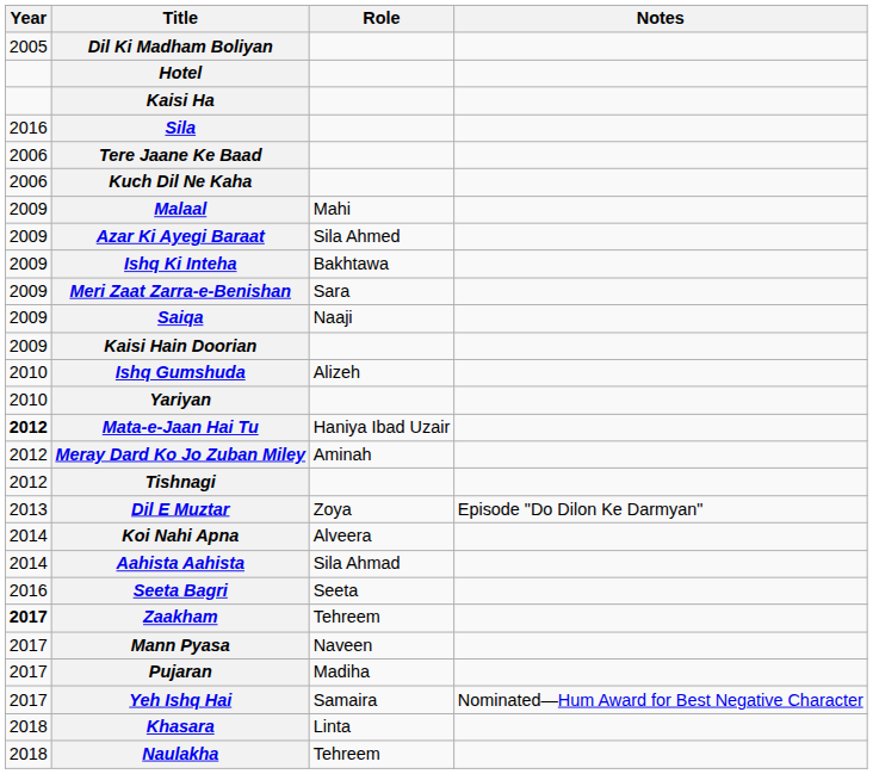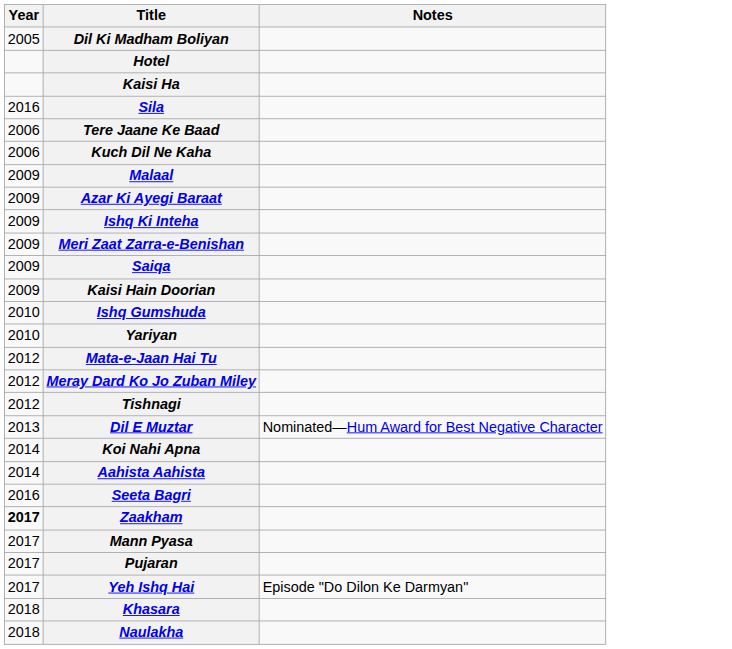 <table class="wikitable sortable plainrowheaders">
 <tr style="text-align:center;">
 <th scope="col">Year</th>
 <th scope="col">Title</th>
-<th scope="col">Role</th>
 <th class="unsortable" scope="col">Notes</th>
 </tr>
 <tr>
 <td>2005</td>
 <th scope="row"><em>Dil Ki Madham Boliyan</em></th>
 <td></td>
-<td></td>
 </tr>
 <tr>
 <td></td>
 <th scope="row"><em>Hotel</em></th>
-<td></td>
 <td></td>
 </tr>
 <tr>
 <td></td>
 <th scope="row"><em>Kaisi Ha</em></th>
 <td></td>
-<td></td>
 </tr>
 <tr>
 <td>2016</td>
 <th scope="row"><em><a href='#'>Sila</a></em></th>
-<td></td>
 <td></td>
 </tr>
 <tr>
 <td>2006</td>
 <th scope="row"><em>Tere Jaane Ke Baad</em></th>
 <td></td>
-<td></td>
 </tr>
 <tr>
 <td>2006</td>
 <th scope="row"><em>Kuch Dil Ne Kaha</em></th>
 <td></td>
-<td></td>
 </tr>
 <tr>
 <td>2009</td>
 <th scope="row"><em><a href='#'>Malaal</a></em></th>
-<td>Mahi</td>
 <td></td>
 </tr>
 <tr>
 <td>2009</td>
 <th scope="row"><em><a href='#'>Azar Ki Ayegi Baraat</a></em></th>
-<td>Sila Ahmed</td>
 <td></td>
 </tr>
 <tr>
 <td>2009</td>
 <th scope="row"><em><a href='#'>Ishq Ki Inteha</a></em></th>
-<td>Bakhtawa</td>
 <td></td>
 </tr>
 <tr>
 <td>2009</td>
 <th scope="row"><em><a href='#'>Meri Zaat Zarra-e-Benishan</a></em></th>
-<td>Sara</td>
 <td></td>
 </tr>
 <tr>
 <td>2009</td>
 <th scope="row"><em><a href='#'>Saiqa</a></em></th>
-<td>Naaji</td>
 <td></td>
 </tr>
 <tr>
 <td>2009</td>
 <th scope="row"><em>Kaisi Hain Doorian</em></th>
 <td></td>
-<td></td>
 </tr>
 <tr>
 <td>2010</td>
 <th scope="row"><em><a href='#'>Ishq Gumshuda</a></em></th>
-<td>Alizeh</td>
 <td></td>
 </tr>
 <tr>
 <td>2010</td>
 <th scope="row"><em>Yariyan</em></th>
 <td></td>
-<td></td>
 </tr>
 <tr>
-<td><strong>2012</strong></td>
+<td>2012</td>
 <th scope="row"><em><a href='#'>Mata-e-Jaan Hai Tu</a></em></th>
-<td>Haniya Ibad Uzair</td>
 <td></td>
 </tr>
 <tr>
 <td>2012</td>
 <th scope="row"><em><a href='#'>Meray Dard Ko Jo Zuban Miley</a></em></th>
-<td>Aminah</td>
 <td></td>
 </tr>
 <tr>
 <td>2012</td>
 <th scope="row"><em>Tishnagi</em></th>
 <td></td>
-<td></td>
 </tr>
 <tr>
 <td>2013</td>
 <th scope="row"><em><a href='#'>Dil E Muztar</a></em></th>
-<td>Zoya</td>
-<td>Episode "Do Dilon Ke Darmyan"</td>
+<td>Nominated—<a href='#'>Hum Award for Best Negative Character</a></td>
 </tr>
 <tr>
 <td>2014</td>
 <th scope="row"><em>Koi Nahi Apna</em></th>
-<td>Alveera</td>
 <td></td>
 </tr>
 <tr>
 <td>2014</td>
 <th scope="row"><em><a href='#'>Aahista Aahista</a></em></th>
-<td>Sila Ahmad</td>
 <td></td>
 </tr>
 <tr>
 <td>2016</td>
 <th scope="row"><em><a href='#'>Seeta Bagri</a></em></th>
-<td>Seeta</td>
 <td></td>
 </tr>
 <tr>
 <td><strong>2017</strong></td>
 <th scope="row"><em><a href='#'>Zaakham</a></em></th>
-<td>Tehreem</td>
 <td></td>
 </tr>
 <tr>
 <td>2017</td>
 <th scope="row"><em>Mann Pyasa</em></th>
-<td>Naveen</td>
 <td></td>
 </tr>
 <tr>
 <td>2017</td>
 <th scope="row"><em>Pujaran</em></th>
-<td>Madiha</td>
 <td></td>
 </tr>
 <tr>
 <td>2017</td>
 <th scope="row"><em><a href='#'>Yeh Ishq Hai</a></em></th>
-<td>Samaira</td>
-<td>Nominated—<a href='#'>Hum Award for Best Negative Character</a></td>
+<td>Episode "Do Dilon Ke Darmyan"</td>
 </tr>
 <tr>
 <td>2018</td>
 <th scope="row"><em><a href='#'>Khasara</a></em></th>
-<td>Linta</td>
 <td></td>
 </tr>
 <tr>
 <td>2018</td>
 <th scope="row"><em><a href='#'>Naulakha</a></em></th>
-<td>Tehreem</td>
 <td></td>
 </tr>
 </table>
